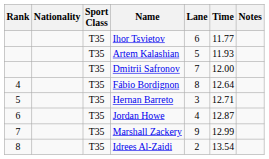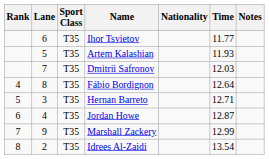 <table class="wikitable sortable" style="text-align:center">
 <tr>
 <th>Rank</th>
-<th>Nationality</th>
+<th>Lane</th>
 <th>Sport<br>Class</th>
 <th>Name</th>
-<th>Lane</th>
+<th>Nationality</th>
 <th>Time</th>
 <th>Notes</th>
 </tr>
 <tr>
 <td></td>
-<td align=left></td>
+<td>6</td>
 <td>T35</td>
 <td align=left><a href='#'>Ihor Tsvietov</a></td>
-<td>6</td>
+<td align=left></td>
 <td>11.77</td>
 <td></td>
 </tr>
 <tr>
 <td></td>
-<td align=left></td>
+<td>5</td>
 <td>T35</td>
 <td align=left><a href='#'>Artem Kalashian</a></td>
-<td>5</td>
+<td align=left></td>
 <td>11.93</td>
 <td></td>
 </tr>
 <tr>
 <td></td>
-<td align=left></td>
+<td>7</td>
 <td>T35</td>
 <td align=left><a href='#'>Dmitrii Safronov</a></td>
-<td>7</td>
-<td>12.00</td>
+<td align=left></td>
+<td>12.03</td>
 <td></td>
 </tr>
 <tr>
 <td>4</td>
-<td align=left></td>
+<td>8</td>
 <td>T35</td>
 <td align=left><a href='#'>Fábio Bordignon</a></td>
-<td>8</td>
+<td align=left></td>
 <td>12.64</td>
 <td></td>
 </tr>
 <tr>
 <td>5</td>
-<td align=left></td>
+<td>3</td>
 <td>T35</td>
 <td align=left><a href='#'>Hernan Barreto</a></td>
-<td>3</td>
+<td align=left></td>
 <td>12.71</td>
 <td></td>
 </tr>
 <tr>
 <td>6</td>
-<td align=left></td>
+<td>4</td>
 <td>T35</td>
 <td align=left><a href='#'>Jordan Howe</a></td>
-<td>4</td>
+<td align=left></td>
 <td>12.87</td>
 <td></td>
 </tr>
 <tr>
 <td>7</td>
-<td align=left></td>
+<td>9</td>
 <td>T35</td>
 <td align=left><a href='#'>Marshall Zackery</a></td>
-<td>9</td>
+<td align=left></td>
 <td>12.99</td>
 <td></td>
 </tr>
 <tr>
 <td>8</td>
-<td align=left></td>
+<td>2</td>
 <td>T35</td>
 <td align=left><a href='#'>Idrees Al-Zaidi</a></td>
-<td>2</td>
+<td align=left></td>
 <td>13.54</td>
 <td></td>
 </tr>
 </table>
